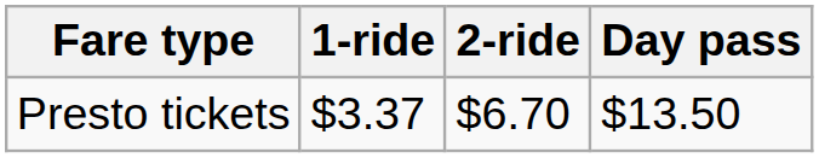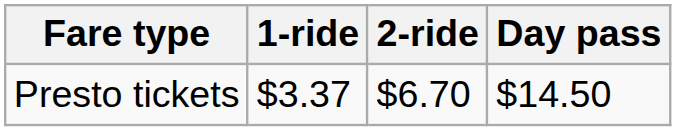 <table class="wikitable">
 <tr>
 <th>Fare type</th>
 <th>1-ride</th>
 <th>2-ride</th>
 <th>Day pass</th>
 </tr>
 <tr>
 <td>Presto tickets</td>
 <td>$3.37</td>
 <td>$6.70</td>
-<td>$13.50</td>
+<td>$14.50</td>
 </tr>
 </table>
